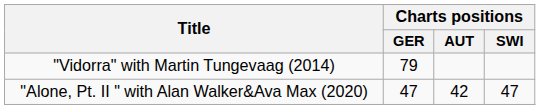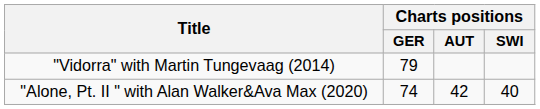 <table class="wikitable plainrowheaders" style="text-align:center;">
 <tr>
 <th rowspan="2" scope="col" style="width:23em;">Title</th>
 <th colspan="3" scope="col">Charts positions</th>
 </tr>
 <tr>
 <th scope="col" style="width:3em;font-size:90%;">GER<br></th>
 <th scope="col" style="width:3em;font-size:90%;">AUT<br></th>
 <th scope="col" style="width:3em;font-size:90%;">SWI<br></th>
 </tr>
 <tr>
 <td>"Vidorra" with Martin Tungevaag (2014)</td>
 <td>79</td>
 <td></td>
 <td></td>
 </tr>
 <tr>
 <td>"Alone, Pt. II " with Alan Walker&Ava Max (2020)</td>
-<td>47</td>
+<td>74</td>
 <td>42</td>
-<td>47</td>
+<td>40</td>
 </tr>
 <tr>
 </tr>
 </table>
